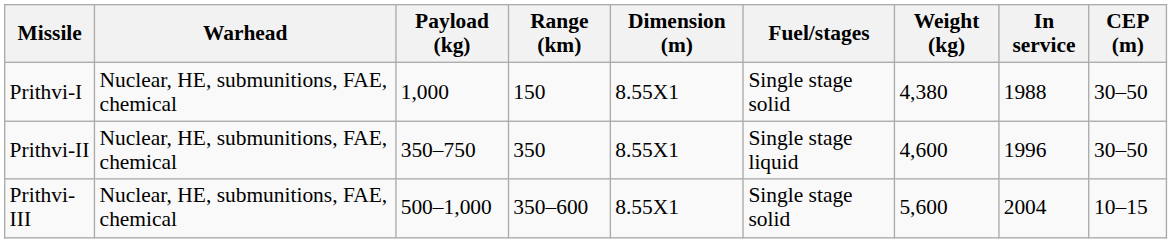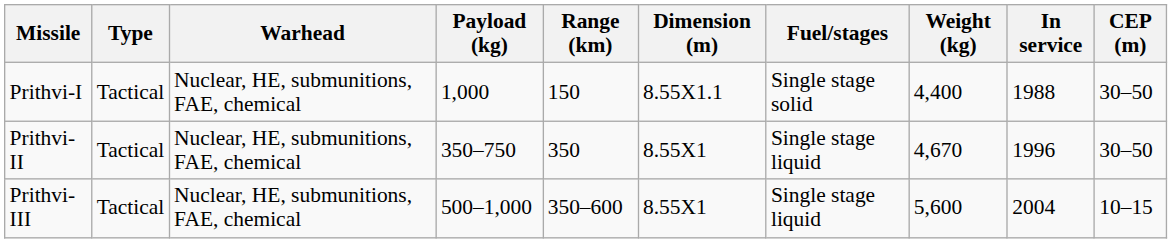 <table class="wikitable">
 <tr>
 <th>Missile</th>
+<th>Type</th>
 <th>Warhead</th>
 <th>Payload (kg)</th>
 <th>Range (km)</th>
 <th>Dimension (m)</th>
 <th>Fuel/stages</th>
 <th>Weight (kg)</th>
 <th>In service</th>
 <th>CEP (m)</th>
 </tr>
 <tr>
 <td>Prithvi-I</td>
+<td>Tactical</td>
 <td>Nuclear, HE, submunitions, FAE, chemical</td>
 <td>1,000</td>
 <td>150</td>
-<td>8.55X1</td>
+<td>8.55X1.1</td>
 <td>Single stage solid</td>
-<td>4,380</td>
+<td>4,400</td>
 <td>1988</td>
 <td>30–50</td>
 </tr>
 <tr>
 <td>Prithvi-II</td>
+<td>Tactical</td>
 <td>Nuclear, HE, submunitions, FAE, chemical</td>
 <td>350–750</td>
 <td>350</td>
 <td>8.55X1</td>
 <td>Single stage liquid</td>
-<td>4,600</td>
+<td>4,670</td>
 <td>1996</td>
 <td>30–50</td>
 </tr>
 <tr>
 <td>Prithvi-III</td>
+<td>Tactical</td>
 <td>Nuclear, HE, submunitions, FAE, chemical</td>
 <td>500–1,000</td>
 <td>350–600</td>
 <td>8.55X1</td>
-<td>Single stage solid</td>
+<td>Single stage liquid</td>
 <td>5,600</td>
 <td>2004</td>
 <td>10–15</td>
 </tr>
 </table>
